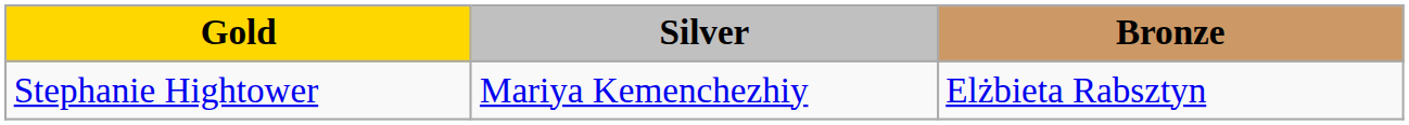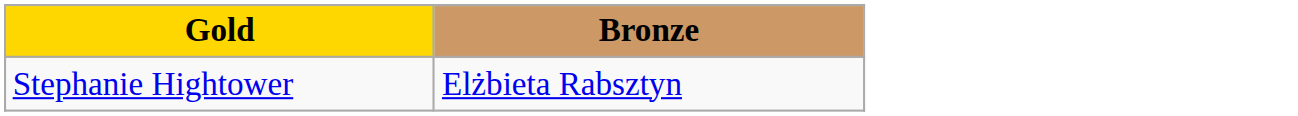 <table class="wikitable" style="text-align:left">
 <tr align="center">
 <td width=200 bgcolor=gold><strong>Gold</strong></td>
-<td width=200 bgcolor=silver><strong>Silver</strong></td>
 <td width=200 bgcolor=CC9966><strong>Bronze</strong></td>
 </tr>
 <tr>
 <td><a href='#'>Stephanie Hightower</a><br><em></em></td>
-<td><a href='#'>Mariya Kemenchezhiy</a><br><em></em></td>
 <td><a href='#'>Elżbieta Rabsztyn</a><br><em></em></td>
 </tr>
 </table>
